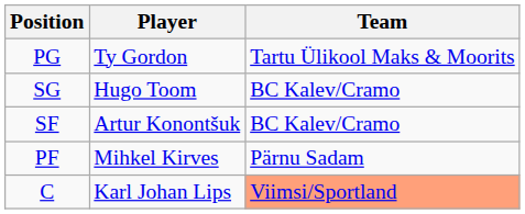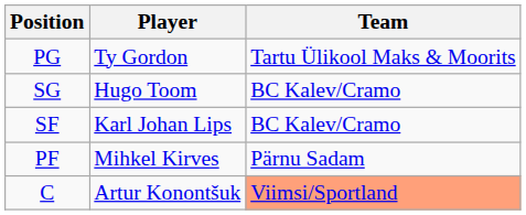 <table class="wikitable">
 <tr>
 <th>Position</th>
 <th>Player</th>
 <th>Team</th>
 </tr>
 <tr>
 <td align="center"><a href='#'>PG</a></td>
 <td> <a href='#'>Ty Gordon</a></td>
 <td><a href='#'>Tartu Ülikool Maks & Moorits</a></td>
 </tr>
 <tr>
 <td align="center"><a href='#'>SG</a></td>
 <td> <a href='#'>Hugo Toom</a></td>
 <td><a href='#'>BC Kalev/Cramo</a></td>
 </tr>
 <tr>
 <td align="center"><a href='#'>SF</a></td>
-<td> <a href='#'>Artur Konontšuk</a></td>
+<td> <a href='#'>Karl Johan Lips</a></td>
 <td><a href='#'>BC Kalev/Cramo</a></td>
 </tr>
 <tr>
 <td align="center"><a href='#'>PF</a></td>
 <td> <a href='#'>Mihkel Kirves</a></td>
 <td><a href='#'>Pärnu Sadam</a></td>
 </tr>
 <tr>
 <td align="center"><a href='#'>C</a></td>
-<td> <a href='#'>Karl Johan Lips</a></td>
+<td> <a href='#'>Artur Konontšuk</a></td>
 <td style="background: lightsalmon;"><a href='#'>Viimsi/Sportland</a></td>
 </tr>
 </table>
